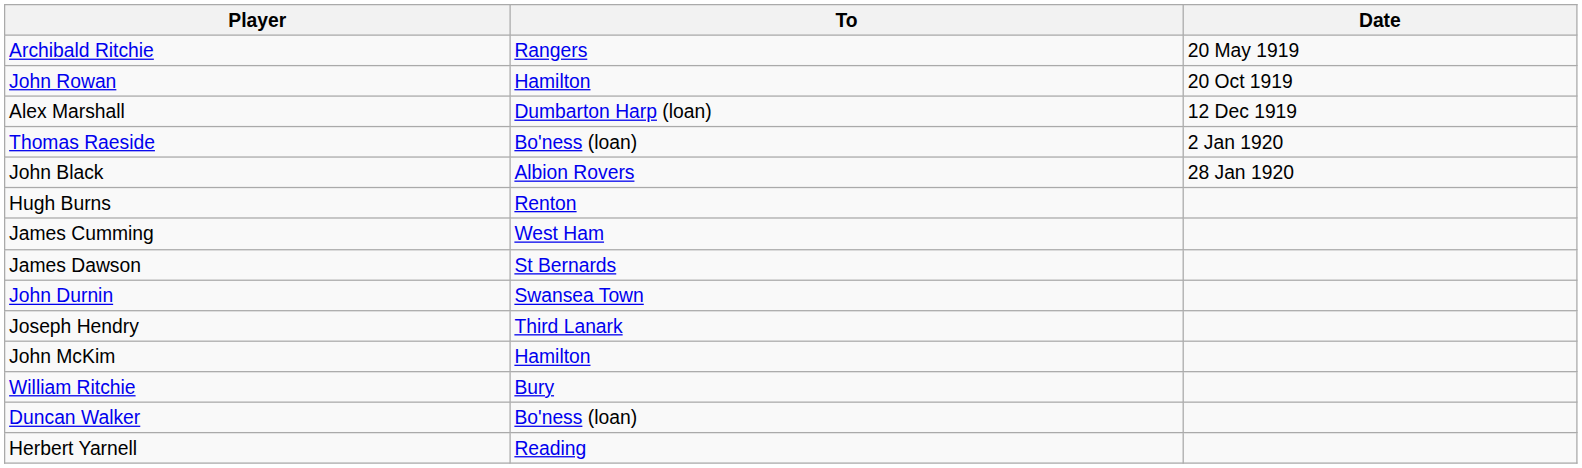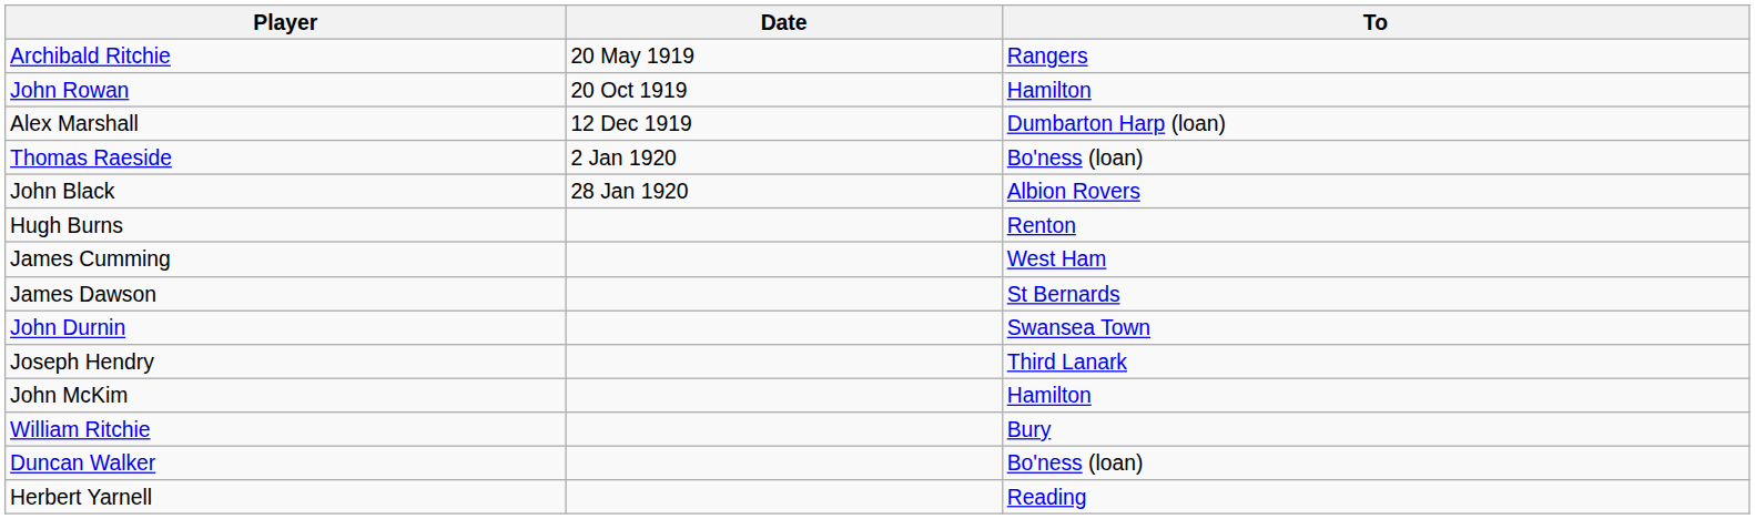 <table class="wikitable" style="text-align:center; font-size:95%;width:98%; text-align:left">
 <tr>
 <th>Player</th>
+<th>Date</th>
 <th>To</th>
-<th>Date</th>
 </tr>
 <tr>
 <td> <a href='#'>Archibald Ritchie</a></td>
+<td>20 May 1919</td>
 <td> <a href='#'>Rangers</a></td>
-<td>20 May 1919</td>
 </tr>
 <tr>
 <td> <a href='#'>John Rowan</a></td>
+<td>20 Oct 1919</td>
 <td> <a href='#'>Hamilton</a></td>
-<td>20 Oct 1919</td>
 </tr>
 <tr>
 <td> Alex Marshall</td>
+<td>12 Dec 1919</td>
 <td> <a href='#'>Dumbarton Harp</a> (loan)</td>
-<td>12 Dec 1919</td>
 </tr>
 <tr>
 <td> <a href='#'>Thomas Raeside</a></td>
+<td>2 Jan 1920</td>
 <td> <a href='#'>Bo'ness</a> (loan)</td>
-<td>2 Jan 1920</td>
 </tr>
 <tr>
 <td> John Black</td>
+<td>28 Jan 1920</td>
 <td> <a href='#'>Albion Rovers</a></td>
-<td>28 Jan 1920</td>
 </tr>
 <tr>
 <td> Hugh Burns</td>
+<td></td>
 <td> <a href='#'>Renton</a></td>
-<td></td>
 </tr>
 <tr>
 <td> James Cumming</td>
+<td></td>
 <td> <a href='#'>West Ham</a></td>
-<td></td>
 </tr>
 <tr>
 <td> James Dawson</td>
+<td></td>
 <td> <a href='#'>St Bernards</a></td>
-<td></td>
 </tr>
 <tr>
 <td> <a href='#'>John Durnin</a></td>
+<td></td>
 <td> <a href='#'>Swansea Town</a></td>
-<td></td>
 </tr>
 <tr>
 <td> Joseph Hendry</td>
+<td></td>
 <td> <a href='#'>Third Lanark</a></td>
-<td></td>
 </tr>
 <tr>
 <td> John McKim</td>
+<td></td>
 <td> <a href='#'>Hamilton</a></td>
-<td></td>
 </tr>
 <tr>
 <td> <a href='#'>William Ritchie</a></td>
+<td></td>
 <td> <a href='#'>Bury</a></td>
-<td></td>
 </tr>
 <tr>
 <td> <a href='#'>Duncan Walker</a></td>
+<td></td>
 <td> <a href='#'>Bo'ness</a> (loan)</td>
-<td></td>
 </tr>
 <tr>
 <td> Herbert Yarnell</td>
+<td></td>
 <td> <a href='#'>Reading</a></td>
-<td></td>
 </tr>
 </table>
